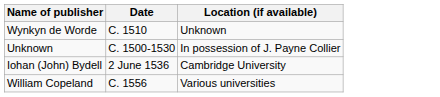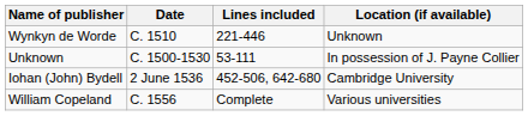 <table class="wikitable">
 <tr>
 <th>Name of publisher</th>
 <th>Date</th>
+<th>Lines included</th>
 <th>Location (if available)</th>
 </tr>
 <tr>
 <td>Wynkyn de Worde</td>
 <td>C. 1510</td>
+<td>221-446</td>
 <td>Unknown</td>
 </tr>
 <tr>
 <td>Unknown</td>
 <td>C. 1500-1530</td>
+<td>53-111</td>
 <td>In possession of J. Payne Collier</td>
 </tr>
 <tr>
 <td>Iohan (John) Bydell</td>
 <td>2 June 1536</td>
+<td>452-506, 642-680</td>
 <td>Cambridge University</td>
 </tr>
 <tr>
 <td>William Copeland</td>
 <td>C. 1556</td>
+<td>Complete</td>
 <td>Various universities</td>
 </tr>
 </table>
